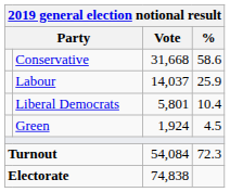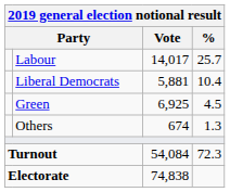 <table class="wikitable">
 <tr>
 <th colspan="4"><a href='#'>2019 general election</a> notional result</th>
 </tr>
 <tr>
 <th bgcolor="#DDDDFF" width="130px" colspan="2">Party</th>
 <th bgcolor="#DDDDFF" width="50px">Vote</th>
 <th bgcolor="#DDDDFF" width="30px">%</th>
 </tr>
 <tr>
 <td></td>
-<td><a href='#'>Conservative</a></td>
-<td align=right>31,668</td>
-<td align=right>58.6</td>
-</tr>
-<tr>
-<td></td>
 <td><a href='#'>Labour</a></td>
-<td align=right>14,037</td>
-<td align=right>25.9</td>
+<td align=right>14,017</td>
+<td align=right>25.7</td>
 </tr>
 <tr>
 <td></td>
 <td><a href='#'>Liberal Democrats</a></td>
-<td align=right>5,801</td>
+<td align=right>5,881</td>
 <td align=right>10.4</td>
 </tr>
 <tr>
 <td></td>
 <td><a href='#'>Green</a></td>
-<td align=right>1,924</td>
+<td align=right>6,925</td>
 <td align=right>4.5</td>
+</tr>
+<tr>
+<td></td>
+<td>Others</td>
+<td align=right>674</td>
+<td align=right>1.3</td>
 </tr>
 <tr>
 <td colspan="4" bgcolor="#EAECF0"></td>
 </tr>
 <tr>
 <td colspan="2"><strong>Turnout</strong></td>
 <td align=right>54,084</td>
 <td align=right>72.3</td>
 </tr>
 <tr>
 <td colspan="2"><strong>Electorate</strong></td>
 <td align=right>74,838</td>
 </tr>
 </table>
